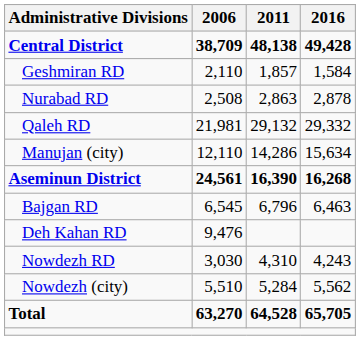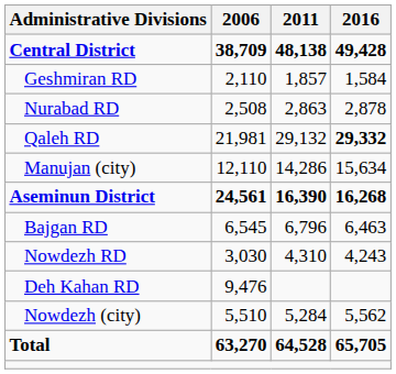 <table class="wikitable">
 <tr>
 <th>Administrative Divisions</th>
 <th>2006</th>
 <th>2011</th>
 <th>2016</th>
 </tr>
 <tr>
 <td><strong><a href='#'>Central District</a></strong></td>
 <td style="text-align: right;"><strong>38,709</strong></td>
 <td style="text-align: right;"><strong>48,138</strong></td>
 <td style="text-align: right;"><strong>49,428</strong></td>
 </tr>
 <tr>
 <td style="padding-left: 1em;"><a href='#'>Geshmiran RD</a></td>
 <td style="text-align: right;">2,110</td>
 <td style="text-align: right;">1,857</td>
 <td style="text-align: right;">1,584</td>
 </tr>
 <tr>
 <td style="padding-left: 1em;"><a href='#'>Nurabad RD</a></td>
 <td style="text-align: right;">2,508</td>
 <td style="text-align: right;">2,863</td>
 <td style="text-align: right;">2,878</td>
 </tr>
 <tr>
 <td style="padding-left: 1em;"><a href='#'>Qaleh RD</a></td>
 <td style="text-align: right;">21,981</td>
 <td style="text-align: right;">29,132</td>
-<td style="text-align: right;">29,332</td>
+<td style="text-align: right;"><strong>29,332</strong></td>
 </tr>
 <tr>
 <td style="padding-left: 1em;"><a href='#'>Manujan</a> (city)</td>
 <td style="text-align: right;">12,110</td>
 <td style="text-align: right;">14,286</td>
 <td style="text-align: right;">15,634</td>
 </tr>
 <tr>
 <td><strong><a href='#'>Aseminun District</a></strong></td>
 <td style="text-align: right;"><strong>24,561</strong></td>
 <td style="text-align: right;"><strong>16,390</strong></td>
 <td style="text-align: right;"><strong>16,268</strong></td>
 </tr>
 <tr>
 <td style="padding-left: 1em;"><a href='#'>Bajgan RD</a></td>
 <td style="text-align: right;">6,545</td>
 <td style="text-align: right;">6,796</td>
 <td style="text-align: right;">6,463</td>
 </tr>
 <tr>
+<td style="padding-left: 1em;"><a href='#'>Nowdezh RD</a></td>
+<td style="text-align: right;">3,030</td>
+<td style="text-align: right;">4,310</td>
+<td style="text-align: right;">4,243</td>
+</tr>
+<tr>
 <td style="padding-left: 1em;"><a href='#'>Deh Kahan RD</a></td>
 <td style="text-align: right;">9,476</td>
 <td style="text-align: right;"></td>
 <td style="text-align: right;"></td>
-</tr>
-<tr>
-<td style="padding-left: 1em;"><a href='#'>Nowdezh RD</a></td>
-<td style="text-align: right;">3,030</td>
-<td style="text-align: right;">4,310</td>
-<td style="text-align: right;">4,243</td>
 </tr>
 <tr>
 <td style="padding-left: 1em;"><a href='#'>Nowdezh</a> (city)</td>
 <td style="text-align: right;">5,510</td>
 <td style="text-align: right;">5,284</td>
 <td style="text-align: right;">5,562</td>
 </tr>
 <tr>
 <td><strong>Total</strong></td>
 <td style="text-align: right;"><strong>63,270</strong></td>
 <td style="text-align: right;"><strong>64,528</strong></td>
 <td style="text-align: right;"><strong>65,705</strong></td>
 </tr>
 <tr>
 <td colspan=4></td>
 </tr>
 </table>
